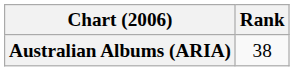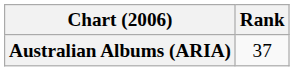 <table class="wikitable plainrowheaders">
 <tr>
 <th scope="col">Chart (2006)</th>
 <th scope="col">Rank</th>
 </tr>
 <tr>
 <th scope="row">Australian Albums (ARIA)</th>
-<td style="text-align:center;">38</td>
+<td style="text-align:center;">37</td>
 </tr>
 </table>
